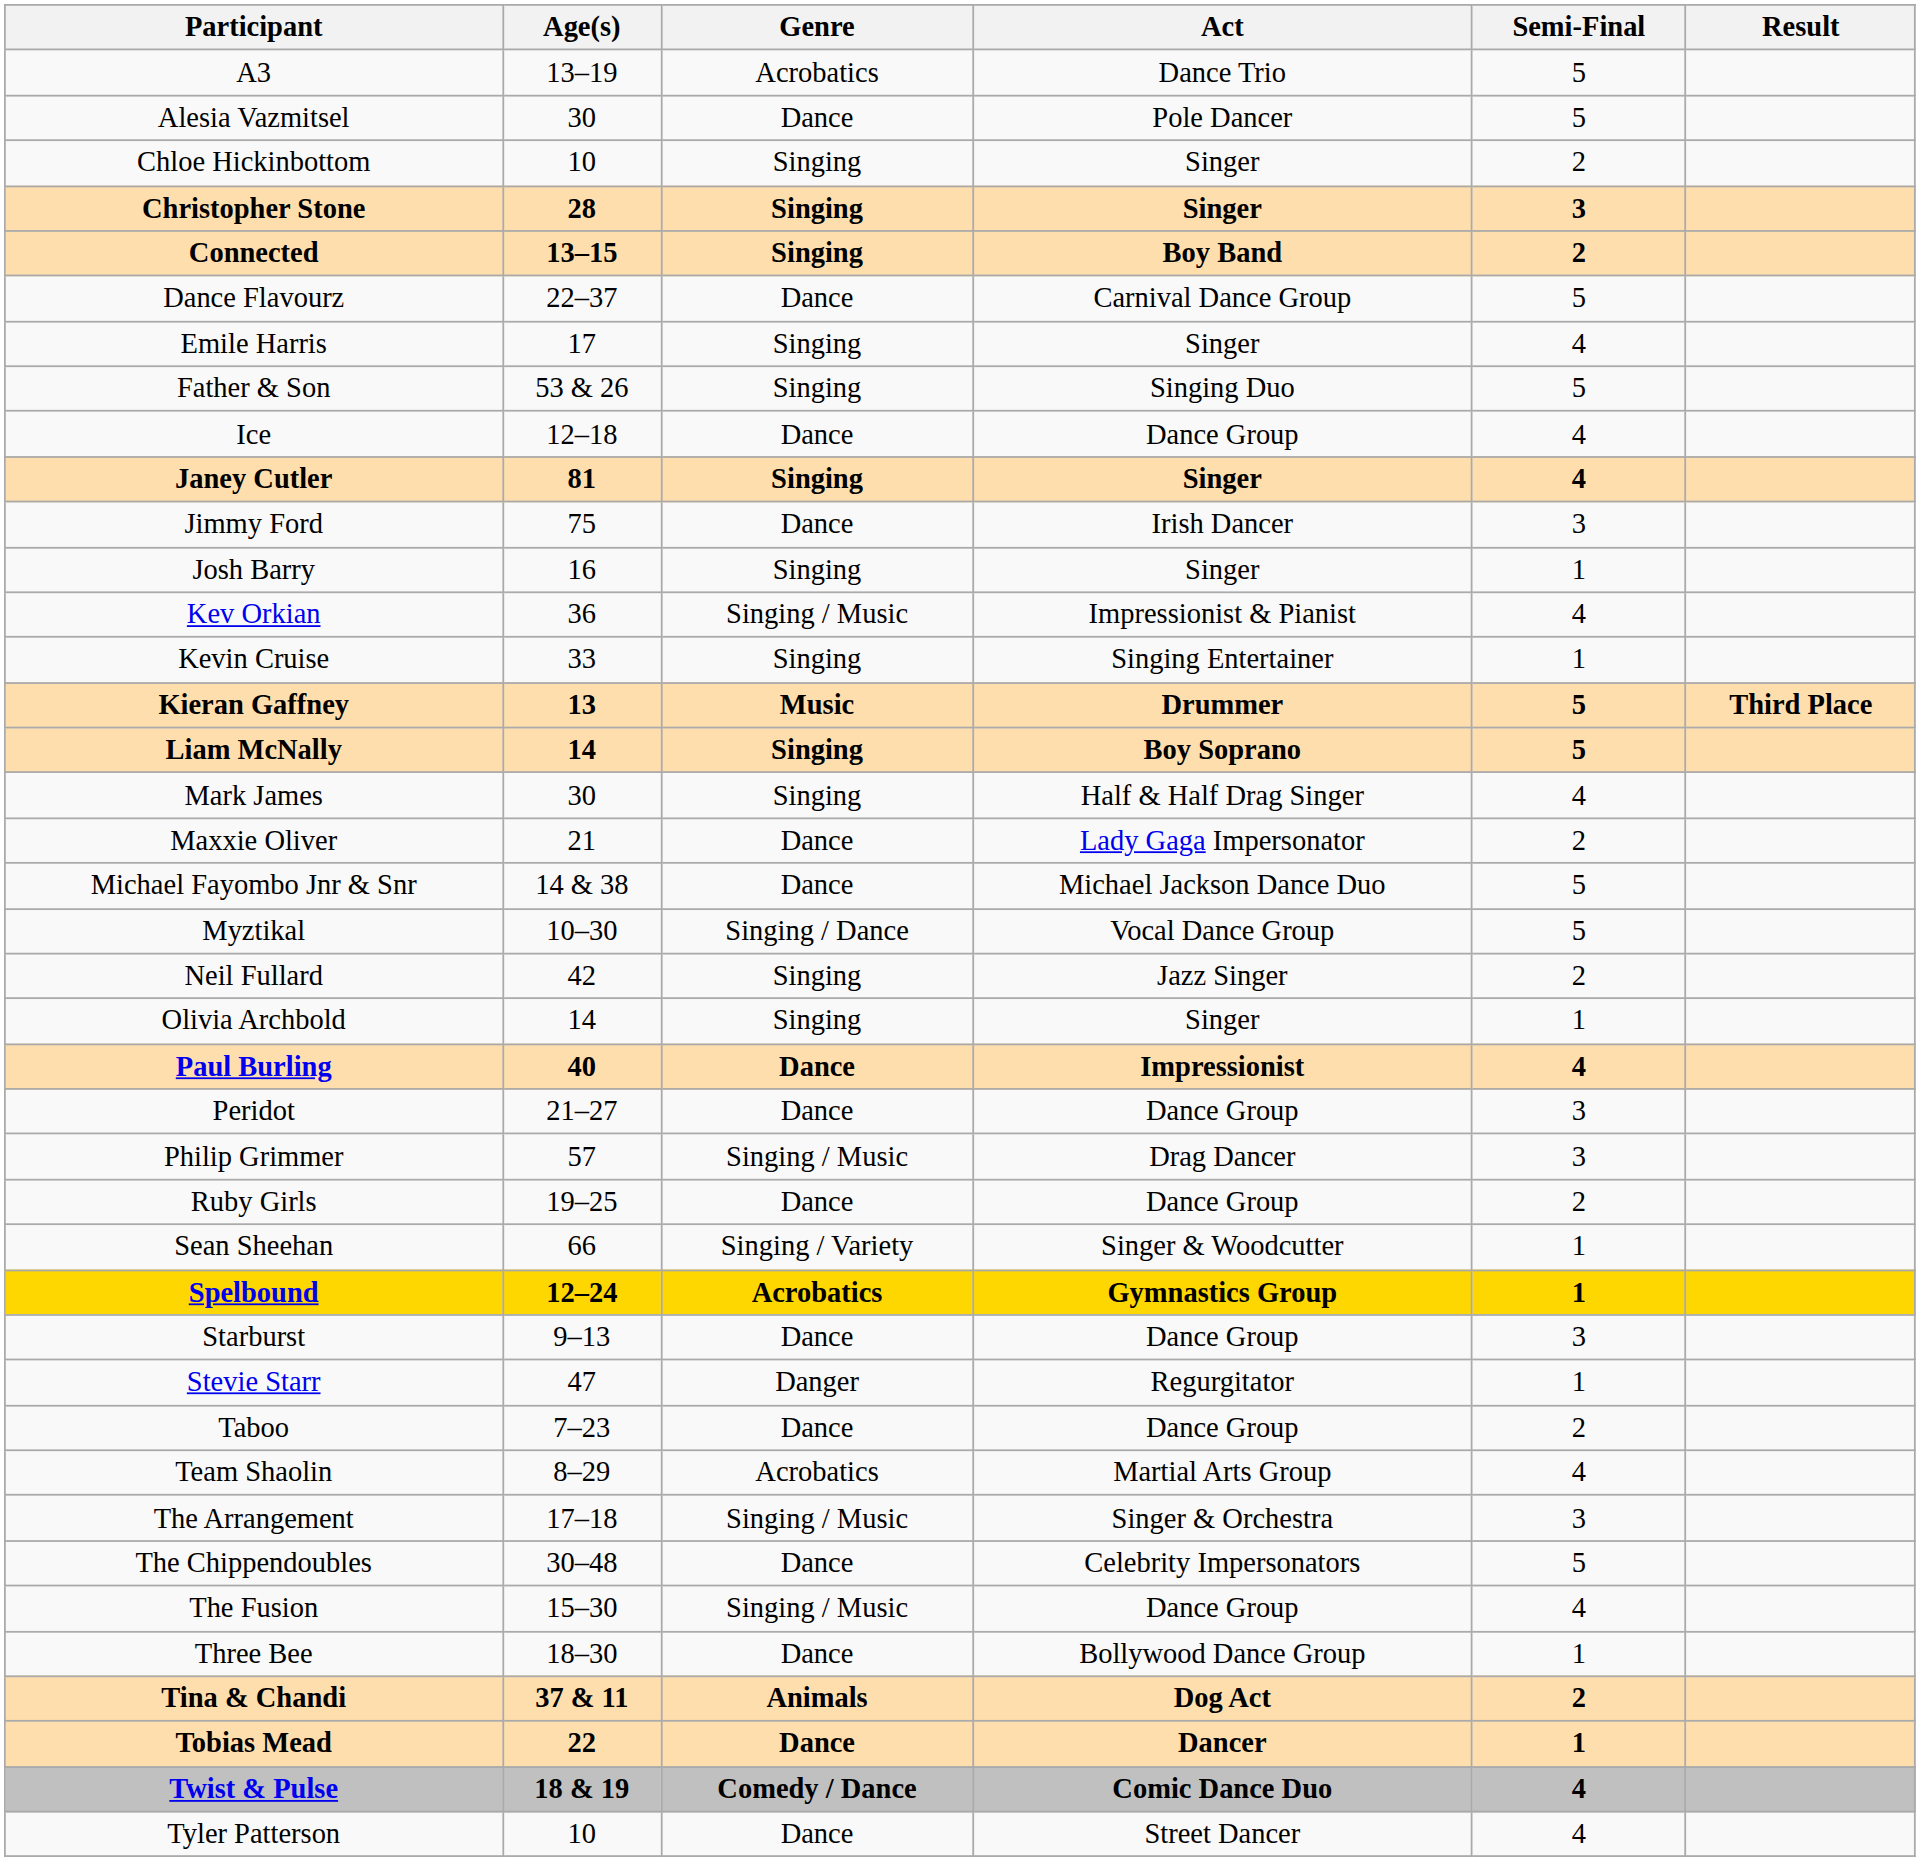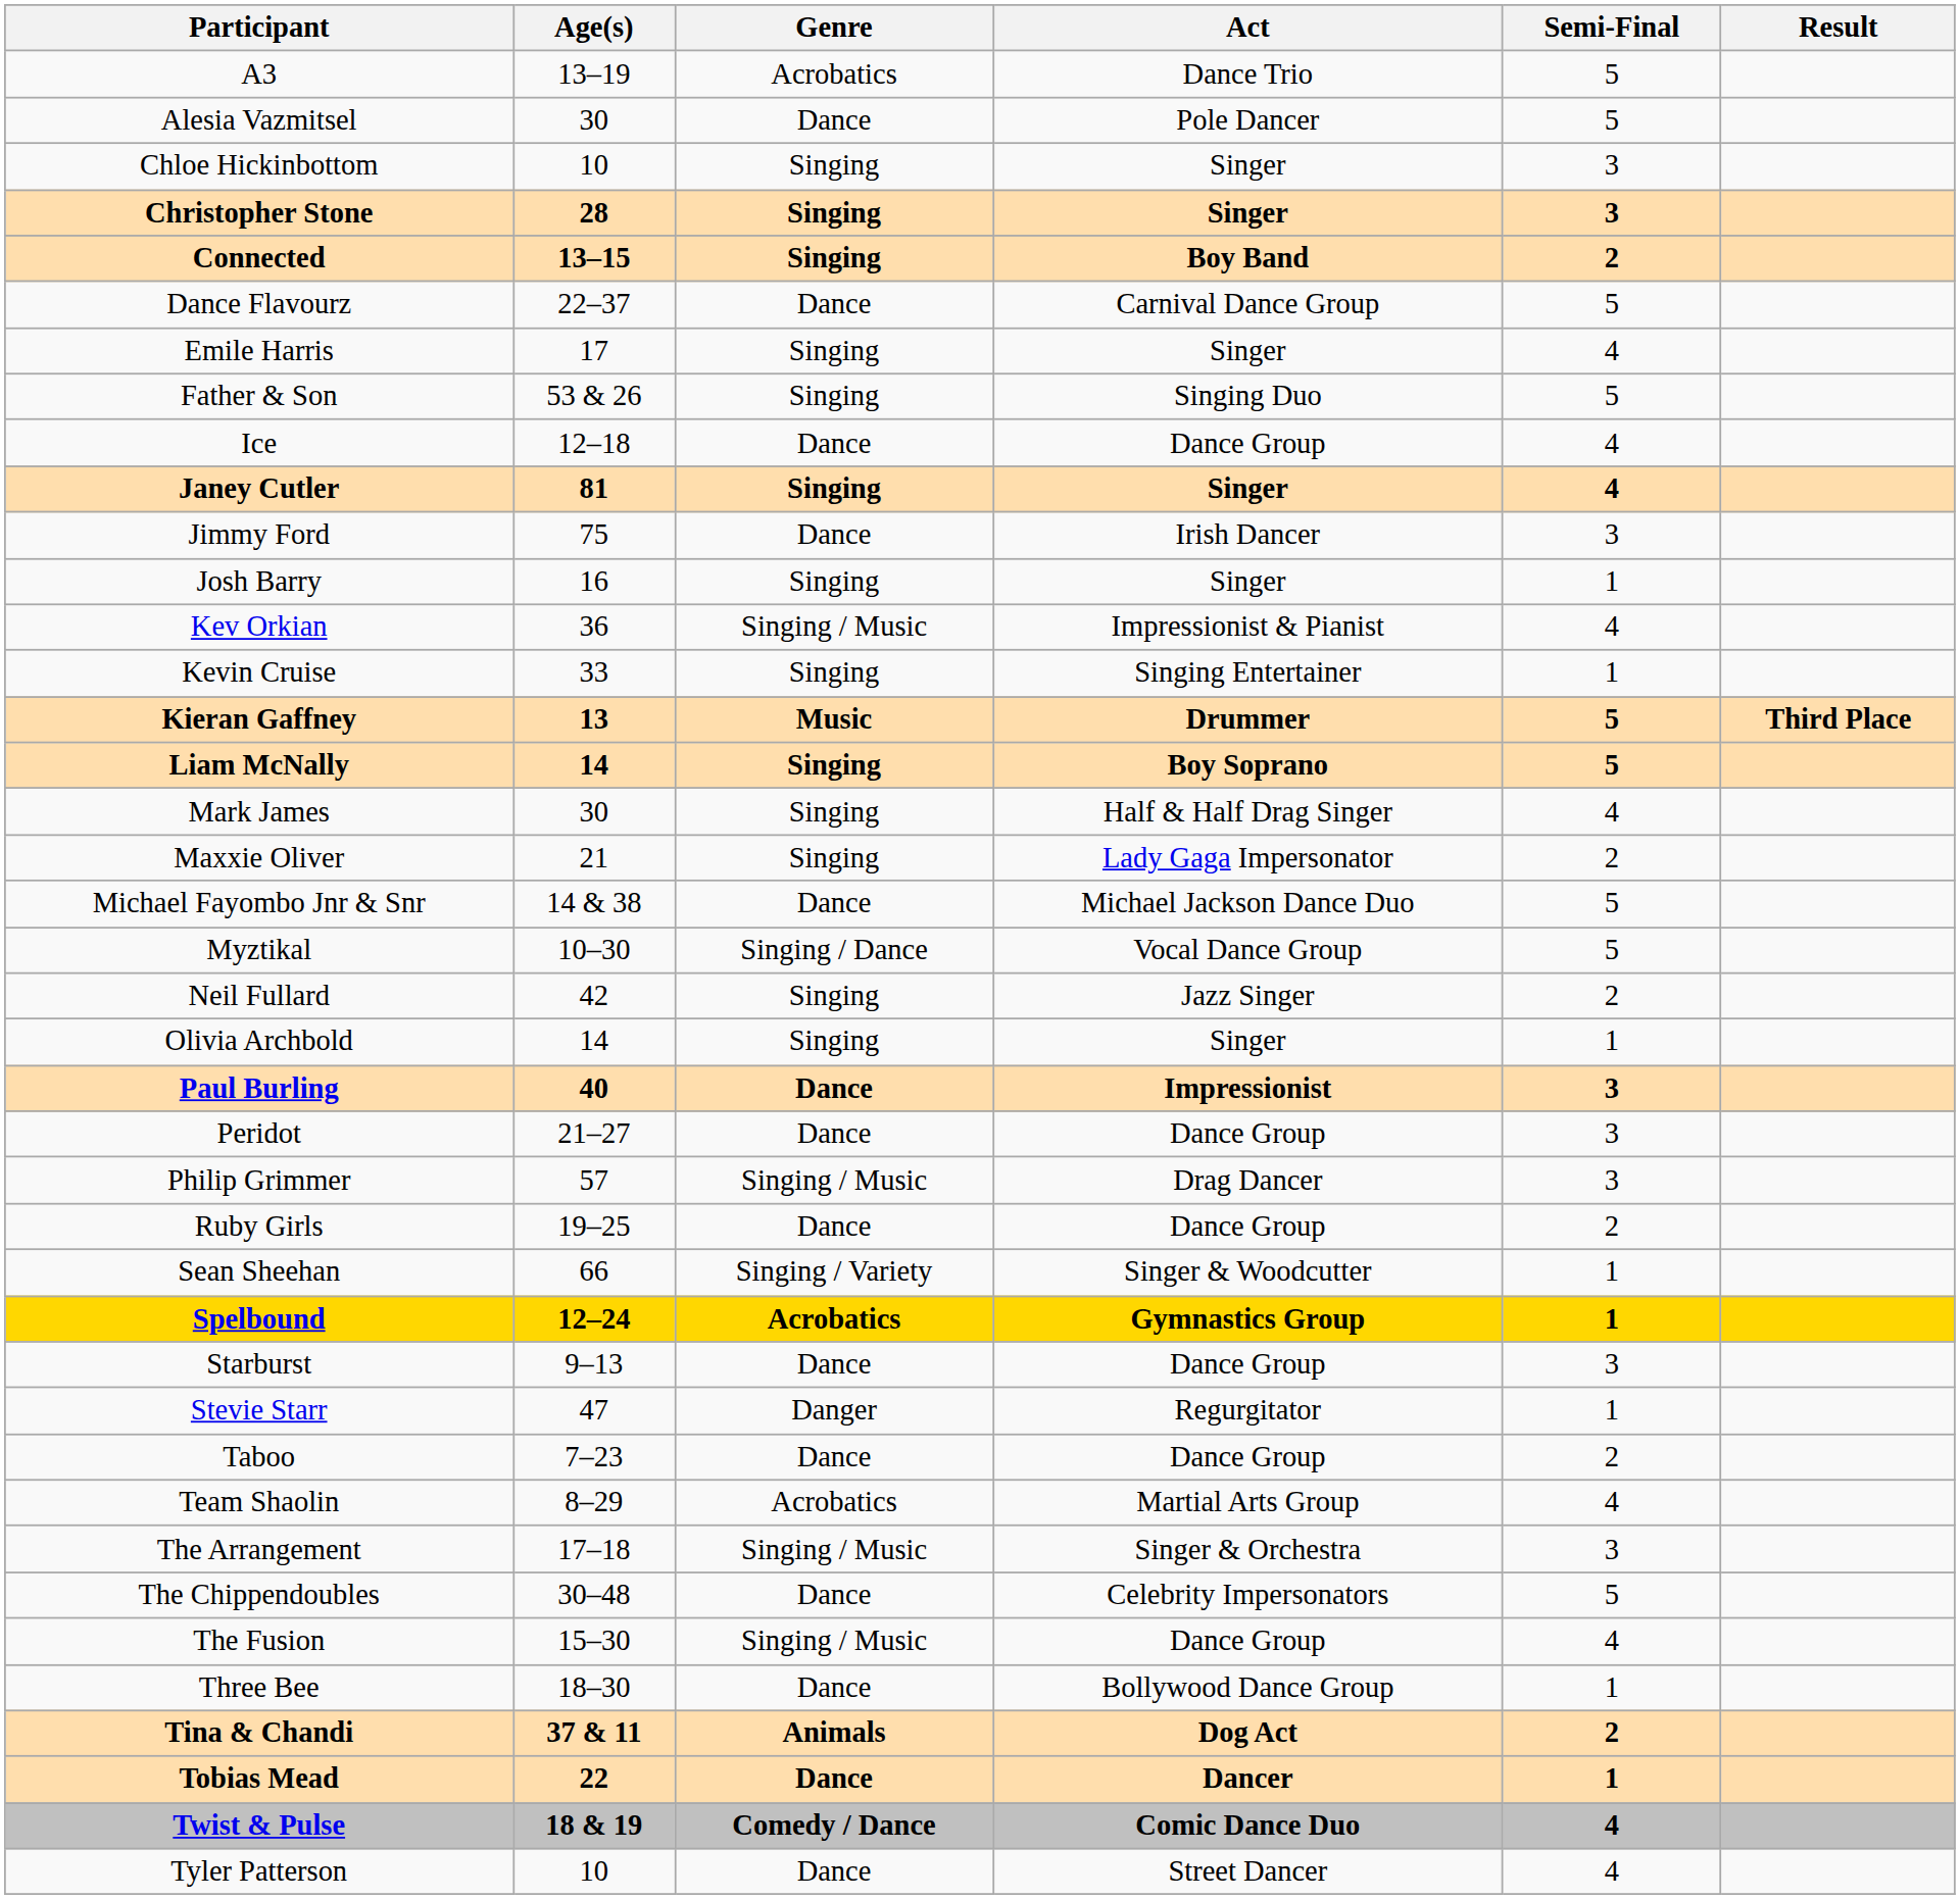 <table class="wikitable sortable" style="width:85%; text-align:center;">
 <tr valign="top">
 <th>Participant</th>
 <th class="unsortable">Age(s) </th>
 <th>Genre</th>
 <th class="unsortable">Act</th>
 <th>Semi-Final</th>
 <th>Result</th>
 </tr>
 <tr>
 <td>A3</td>
 <td>13–19</td>
 <td>Acrobatics</td>
 <td>Dance Trio</td>
 <td>5</td>
 <td></td>
 </tr>
 <tr>
 <td>Alesia Vazmitsel</td>
 <td>30</td>
 <td>Dance</td>
 <td>Pole Dancer</td>
 <td>5</td>
 <td></td>
 </tr>
 <tr>
 <td>Chloe Hickinbottom</td>
 <td>10</td>
 <td>Singing</td>
 <td>Singer</td>
-<td>2</td>
+<td>3</td>
 <td></td>
 </tr>
 <tr bgcolor=NavajoWhite>
 <td><strong>Christopher Stone</strong></td>
 <td><strong>28</strong></td>
 <td><strong>Singing</strong></td>
 <td><strong>Singer</strong></td>
 <td><strong>3</strong></td>
 <td><strong></strong></td>
 </tr>
 <tr bgcolor=NavajoWhite>
 <td><strong>Connected</strong></td>
 <td><strong>13–15</strong></td>
 <td><strong>Singing</strong></td>
 <td><strong>Boy Band</strong></td>
 <td><strong>2</strong></td>
 <td><strong></strong></td>
 </tr>
 <tr>
 <td>Dance Flavourz</td>
 <td>22–37</td>
 <td>Dance</td>
 <td>Carnival Dance Group</td>
 <td>5</td>
 <td></td>
 </tr>
 <tr>
 <td>Emile Harris</td>
 <td>17</td>
 <td>Singing</td>
 <td>Singer</td>
 <td>4</td>
 <td></td>
 </tr>
 <tr>
 <td>Father & Son</td>
 <td>53 & 26</td>
 <td>Singing</td>
 <td>Singing Duo</td>
 <td>5</td>
 <td></td>
 </tr>
 <tr>
 <td>Ice</td>
 <td>12–18</td>
 <td>Dance</td>
 <td>Dance Group</td>
 <td>4</td>
 <td></td>
 </tr>
 <tr bgcolor=NavajoWhite>
 <td><strong>Janey Cutler</strong></td>
 <td><strong>81</strong></td>
 <td><strong>Singing</strong></td>
 <td><strong>Singer</strong></td>
 <td><strong>4</strong></td>
 <td><strong></strong></td>
 </tr>
 <tr>
 <td>Jimmy Ford</td>
 <td>75</td>
 <td>Dance</td>
 <td>Irish Dancer</td>
 <td>3</td>
 <td></td>
 </tr>
 <tr>
 <td>Josh Barry</td>
 <td>16</td>
 <td>Singing</td>
 <td>Singer</td>
 <td>1</td>
 <td></td>
 </tr>
 <tr>
 <td><a href='#'>Kev Orkian</a></td>
 <td>36</td>
 <td>Singing / Music</td>
 <td>Impressionist & Pianist</td>
 <td>4</td>
 <td></td>
 </tr>
 <tr>
 <td>Kevin Cruise</td>
 <td>33</td>
 <td>Singing</td>
 <td>Singing Entertainer</td>
 <td>1</td>
 <td></td>
 </tr>
 <tr bgcolor=NavajoWhite>
 <td><strong>Kieran Gaffney</strong></td>
 <td><strong>13</strong></td>
 <td><strong>Music</strong></td>
 <td><strong>Drummer</strong></td>
 <td><strong>5</strong></td>
 <td><strong>Third Place</strong></td>
 </tr>
 <tr bgcolor=NavajoWhite>
 <td><strong>Liam McNally</strong></td>
 <td><strong>14</strong></td>
 <td><strong>Singing</strong></td>
 <td><strong>Boy Soprano</strong></td>
 <td><strong>5</strong></td>
 <td><strong></strong></td>
 </tr>
 <tr>
 <td>Mark James</td>
 <td>30</td>
 <td>Singing</td>
 <td>Half & Half Drag Singer</td>
 <td>4</td>
 <td></td>
 </tr>
 <tr>
 <td>Maxxie Oliver</td>
 <td>21</td>
-<td>Dance</td>
+<td>Singing</td>
 <td><a href='#'>Lady Gaga</a> Impersonator</td>
 <td>2</td>
 <td></td>
 </tr>
 <tr>
 <td>Michael Fayombo Jnr & Snr</td>
 <td>14 & 38</td>
 <td>Dance</td>
 <td>Michael Jackson Dance Duo</td>
 <td>5</td>
 <td></td>
 </tr>
 <tr>
 <td>Myztikal</td>
 <td>10–30</td>
 <td>Singing / Dance</td>
 <td>Vocal Dance Group</td>
 <td>5</td>
 <td></td>
 </tr>
 <tr>
 <td>Neil Fullard</td>
 <td>42</td>
 <td>Singing</td>
 <td>Jazz Singer</td>
 <td>2</td>
 <td></td>
 </tr>
 <tr>
 <td>Olivia Archbold</td>
 <td>14</td>
 <td>Singing</td>
 <td>Singer</td>
 <td>1</td>
 <td></td>
 </tr>
 <tr bgcolor=NavajoWhite>
 <td><strong><a href='#'>Paul Burling</a></strong></td>
 <td><strong>40</strong></td>
 <td><strong>Dance</strong></td>
 <td><strong>Impressionist</strong></td>
-<td><strong>4</strong></td>
+<td><strong>3</strong></td>
 <td><strong></strong></td>
 </tr>
 <tr>
 <td>Peridot</td>
 <td>21–27</td>
 <td>Dance</td>
 <td>Dance Group</td>
 <td>3</td>
 <td></td>
 </tr>
 <tr>
 <td>Philip Grimmer</td>
 <td>57</td>
 <td>Singing / Music</td>
 <td>Drag Dancer</td>
 <td>3</td>
 <td></td>
 </tr>
 <tr>
 <td>Ruby Girls</td>
 <td>19–25</td>
 <td>Dance</td>
 <td>Dance Group</td>
 <td>2</td>
 <td></td>
 </tr>
 <tr>
 <td>Sean Sheehan</td>
 <td>66</td>
 <td>Singing / Variety</td>
 <td>Singer & Woodcutter</td>
 <td>1</td>
 <td></td>
 </tr>
 <tr bgcolor=gold>
 <td><strong><a href='#'>Spelbound</a></strong></td>
 <td><strong>12–24</strong></td>
 <td><strong>Acrobatics</strong></td>
 <td><strong>Gymnastics Group</strong></td>
 <td><strong>1</strong></td>
 <td><strong></strong></td>
 </tr>
 <tr>
 <td>Starburst</td>
 <td>9–13</td>
 <td>Dance</td>
 <td>Dance Group</td>
 <td>3</td>
 <td></td>
 </tr>
 <tr>
 <td><a href='#'>Stevie Starr</a></td>
 <td>47</td>
 <td>Danger</td>
 <td>Regurgitator</td>
 <td>1</td>
 <td></td>
 </tr>
 <tr>
 <td>Taboo</td>
 <td>7–23</td>
 <td>Dance</td>
 <td>Dance Group</td>
 <td>2</td>
 <td></td>
 </tr>
 <tr>
 <td>Team Shaolin</td>
 <td>8–29</td>
 <td>Acrobatics</td>
 <td>Martial Arts Group</td>
 <td>4</td>
 <td></td>
 </tr>
 <tr>
 <td>The Arrangement</td>
 <td>17–18</td>
 <td>Singing / Music</td>
 <td>Singer & Orchestra</td>
 <td>3</td>
 <td></td>
 </tr>
 <tr>
 <td>The Chippendoubles</td>
 <td>30–48</td>
 <td>Dance</td>
 <td>Celebrity Impersonators</td>
 <td>5</td>
 <td></td>
 </tr>
 <tr>
 <td>The Fusion</td>
 <td>15–30</td>
 <td>Singing / Music</td>
 <td>Dance Group</td>
 <td>4</td>
 <td></td>
 </tr>
 <tr>
 <td>Three Bee</td>
 <td>18–30</td>
 <td>Dance</td>
 <td>Bollywood Dance Group</td>
 <td>1</td>
 <td></td>
 </tr>
 <tr bgcolor=NavajoWhite>
 <td><strong>Tina & Chandi</strong></td>
 <td><strong>37 & 11</strong> </td>
 <td><strong>Animals</strong></td>
 <td><strong>Dog Act</strong></td>
 <td><strong>2</strong></td>
 <td><strong></strong></td>
 </tr>
 <tr bgcolor=NavajoWhite>
 <td><strong>Tobias Mead</strong></td>
 <td><strong>22</strong></td>
 <td><strong>Dance</strong></td>
 <td><strong>Dancer</strong></td>
 <td><strong>1</strong></td>
 <td><strong></strong></td>
 </tr>
 <tr bgcolor=Silver>
 <td><strong><a href='#'>Twist & Pulse</a></strong></td>
 <td><strong>18 & 19</strong></td>
 <td><strong>Comedy / Dance</strong></td>
 <td><strong>Comic Dance Duo</strong></td>
 <td><strong>4</strong></td>
 <td><strong></strong></td>
 </tr>
 <tr>
 <td>Tyler Patterson</td>
 <td>10</td>
 <td>Dance</td>
 <td>Street Dancer</td>
 <td>4</td>
 <td></td>
 </tr>
 </table>
